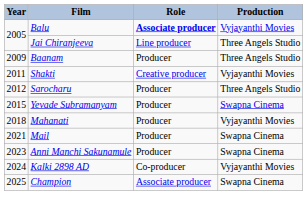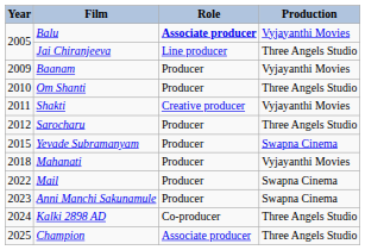 <table class="wikitable">
 <tr style="text-align:center;">
 <th style="background:#B0C4DE;">Year</th>
 <th style="background:#B0C4DE;">Film</th>
 <th style="background:#B0C4DE;">Role</th>
 <th style="background:#B0C4DE;">Production</th>
 </tr>
 <tr>
 <td rowspan="2">2005</td>
 <td><em><a href='#'>Balu</a></em></td>
 <td><strong><a href='#'>Associate producer</a></strong></td>
 <td><a href='#'>Vyjayanthi Movies</a></td>
 </tr>
 <tr>
 <td><em><a href='#'>Jai Chiranjeeva</a></em></td>
 <td><a href='#'>Line producer</a></td>
 <td>Three Angels Studio</td>
 </tr>
 <tr>
 <td>2009</td>
 <td><em><a href='#'>Baanam</a></em></td>
+<td>Producer</td>
+<td>Vyjayanthi Movies</td>
+</tr>
+<tr>
+<td>2010</td>
+<td><em><a href='#'>Om Shanti</a></em></td>
 <td>Producer</td>
 <td>Three Angels Studio</td>
 </tr>
 <tr>
 <td>2011</td>
 <td><em><a href='#'>Shakti</a></em></td>
 <td><a href='#'>Creative producer</a></td>
 <td>Vyjayanthi Movies</td>
 </tr>
 <tr>
 <td>2012</td>
 <td><em><a href='#'>Sarocharu</a></em></td>
 <td>Producer</td>
 <td>Three Angels Studio</td>
 </tr>
 <tr>
 <td>2015</td>
 <td><em><a href='#'>Yevade Subramanyam</a></em></td>
 <td>Producer</td>
 <td><a href='#'>Swapna Cinema</a></td>
 </tr>
 <tr>
 <td>2018</td>
 <td><em><a href='#'>Mahanati</a></em></td>
 <td>Producer</td>
 <td>Vyjayanthi Movies</td>
 </tr>
 <tr>
-<td>2021</td>
+<td>2022</td>
 <td><a href='#'><em>Mail</em></a></td>
 <td>Producer</td>
 <td>Swapna Cinema</td>
 </tr>
 <tr>
 <td>2023</td>
 <td><em><a href='#'>Anni Manchi Sakunamule</a></em></td>
 <td>Producer</td>
 <td>Swapna Cinema</td>
 </tr>
 <tr>
 <td>2024</td>
 <td><em><a href='#'>Kalki 2898 AD</a></em></td>
 <td>Co-producer</td>
-<td>Vyjayanthi Movies</td>
+<td>Three Angels Studio</td>
 </tr>
 <tr>
 <td>2025</td>
 <td><em><a href='#'>Champion</a></em></td>
 <td><a href='#'>Associate producer</a></td>
-<td>Swapna Cinema</td>
+<td>Three Angels Studio</td>
 </tr>
 </table>
